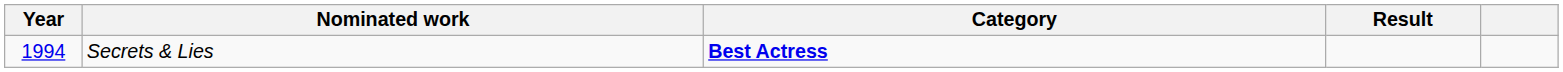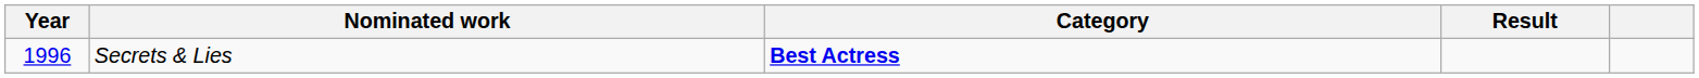 <table class="wikitable" style="width:100%;">
 <tr>
 <th width=5%>Year</th>
 <th style="width:40%;">Nominated work</th>
 <th style="width:40%;">Category</th>
 <th style="width:10%;">Result</th>
 <th width=5%></th>
 </tr>
 <tr>
-<td style="text-align:center;"><a href='#'>1994</a></td>
+<td style="text-align:center;"><a href='#'>1996</a></td>
 <td style="text-align:left;"><em>Secrets & Lies</em></td>
 <td><strong><a href='#'>Best Actress</a></strong></td>
 <td></td>
 <td style="text-align:center;"></td>
 </tr>
 </table>
